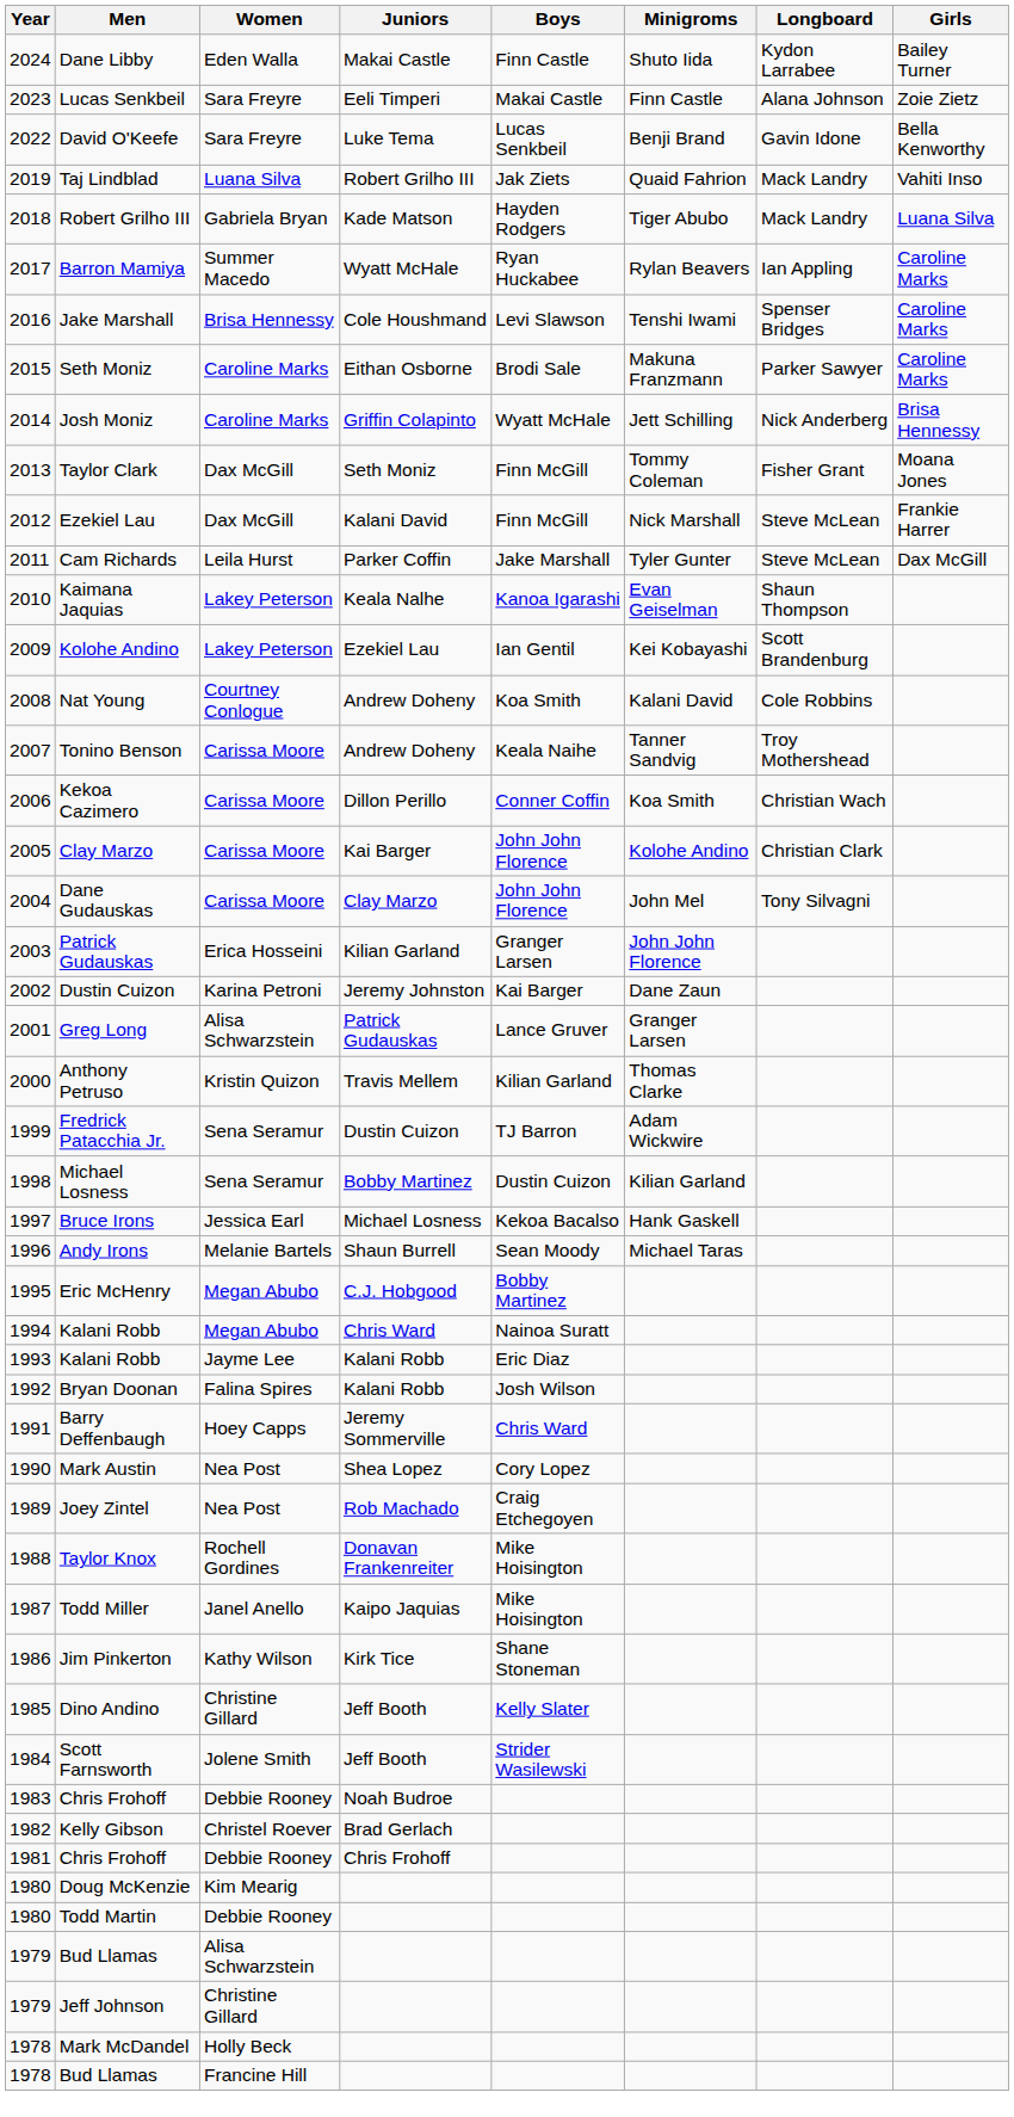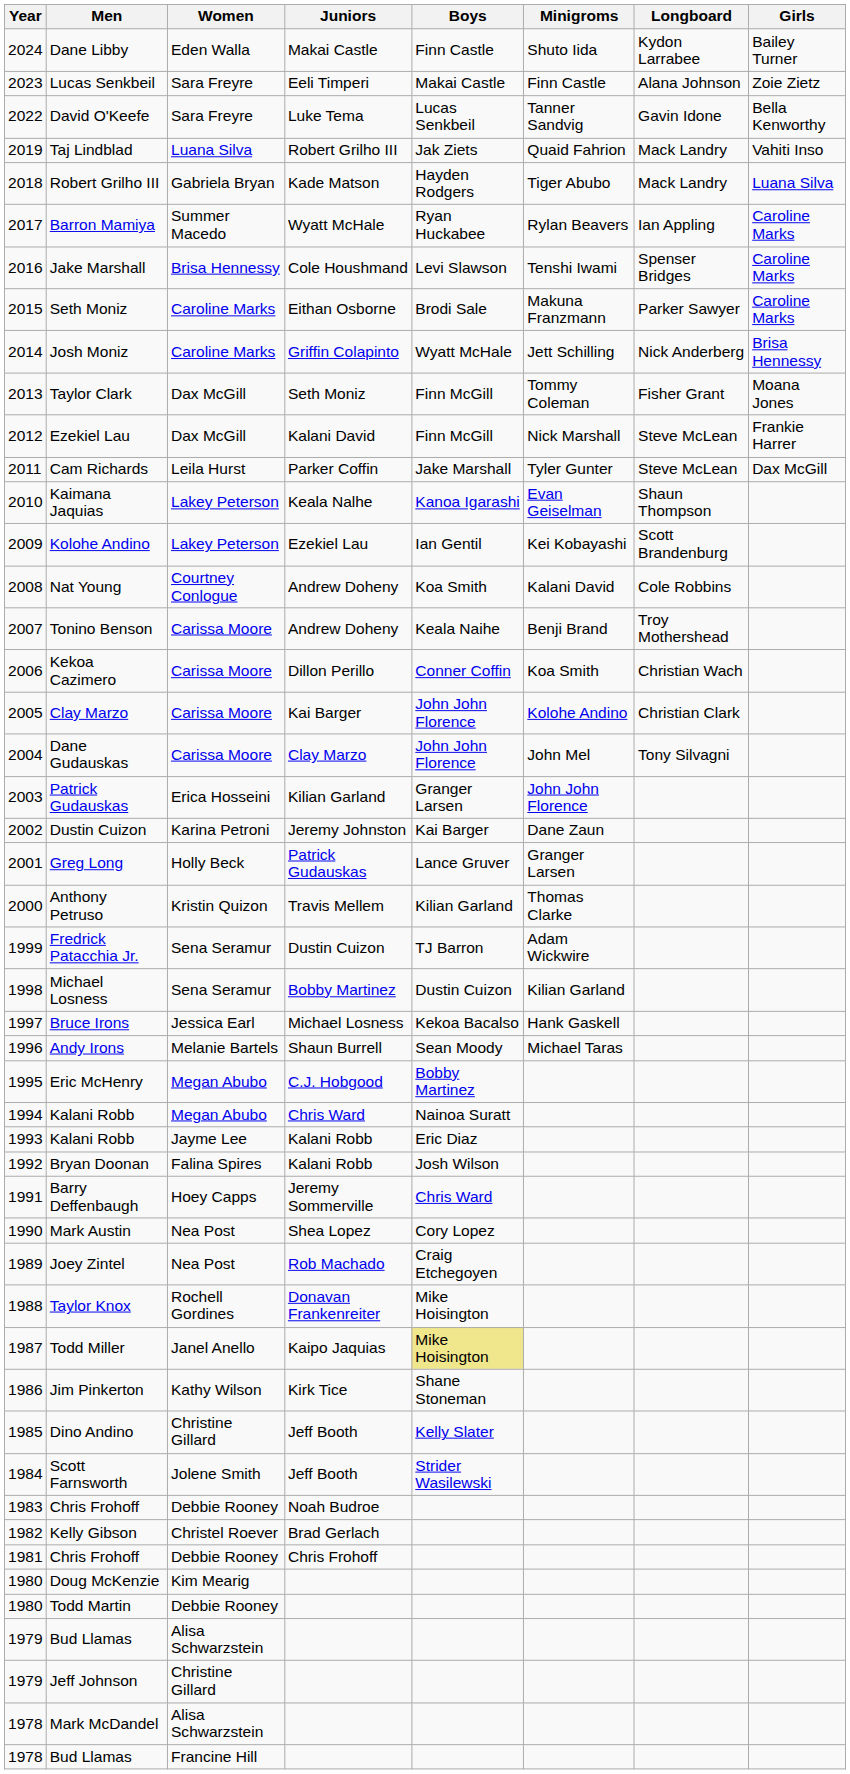 <table class="wikitable">
 <tr>
 <th><strong>Year</strong></th>
 <th><strong>Men</strong></th>
 <th><strong>Women</strong></th>
 <th><strong>Juniors</strong></th>
 <th><strong>Boys</strong></th>
 <th><strong>Minigroms</strong></th>
 <th><strong>Longboard</strong></th>
 <th><strong>Girls</strong></th>
 </tr>
 <tr>
 <td>2024</td>
 <td>Dane Libby</td>
 <td>Eden Walla</td>
 <td>Makai Castle</td>
 <td>Finn Castle</td>
 <td>Shuto Iida</td>
 <td>Kydon Larrabee</td>
 <td>Bailey Turner</td>
 </tr>
 <tr>
 <td>2023</td>
 <td>Lucas Senkbeil</td>
 <td>Sara Freyre</td>
 <td>Eeli Timperi</td>
 <td>Makai Castle</td>
 <td>Finn Castle</td>
 <td>Alana Johnson</td>
 <td>Zoie Zietz</td>
 </tr>
 <tr>
 <td>2022</td>
 <td>David O'Keefe</td>
 <td>Sara Freyre</td>
 <td>Luke Tema</td>
 <td>Lucas Senkbeil</td>
-<td>Benji Brand</td>
+<td>Tanner Sandvig</td>
 <td>Gavin Idone</td>
 <td>Bella Kenworthy</td>
 </tr>
 <tr>
 <td>2019</td>
 <td>Taj Lindblad</td>
 <td><a href='#'>Luana Silva</a></td>
 <td>Robert Grilho III</td>
 <td>Jak Ziets</td>
 <td>Quaid Fahrion</td>
 <td>Mack Landry</td>
 <td>Vahiti Inso</td>
 </tr>
 <tr>
 <td>2018</td>
 <td>Robert Grilho III</td>
 <td>Gabriela Bryan</td>
 <td>Kade Matson</td>
 <td>Hayden Rodgers</td>
 <td>Tiger Abubo</td>
 <td>Mack Landry</td>
 <td><a href='#'>Luana Silva</a></td>
 </tr>
 <tr>
 <td>2017</td>
 <td><a href='#'>Barron Mamiya</a></td>
 <td>Summer Macedo</td>
 <td>Wyatt McHale</td>
 <td>Ryan Huckabee</td>
 <td>Rylan Beavers</td>
 <td>Ian Appling</td>
 <td><a href='#'>Caroline Marks</a></td>
 </tr>
 <tr>
 <td>2016</td>
 <td>Jake Marshall</td>
 <td><a href='#'>Brisa Hennessy</a></td>
 <td>Cole Houshmand</td>
 <td>Levi Slawson</td>
 <td>Tenshi Iwami</td>
 <td>Spenser Bridges</td>
 <td><a href='#'>Caroline Marks</a></td>
 </tr>
 <tr>
 <td>2015</td>
 <td>Seth Moniz</td>
 <td><a href='#'>Caroline Marks</a></td>
 <td>Eithan Osborne</td>
 <td>Brodi Sale</td>
 <td>Makuna Franzmann</td>
 <td>Parker Sawyer</td>
 <td><a href='#'>Caroline Marks</a></td>
 </tr>
 <tr>
 <td>2014</td>
 <td>Josh Moniz</td>
 <td><a href='#'>Caroline Marks</a></td>
 <td><a href='#'>Griffin Colapinto</a></td>
 <td>Wyatt McHale</td>
 <td>Jett Schilling</td>
 <td>Nick Anderberg</td>
 <td><a href='#'>Brisa Hennessy</a></td>
 </tr>
 <tr>
 <td>2013</td>
 <td>Taylor Clark</td>
 <td>Dax McGill</td>
 <td>Seth Moniz</td>
 <td>Finn McGill</td>
 <td>Tommy Coleman</td>
 <td>Fisher Grant</td>
 <td>Moana Jones</td>
 </tr>
 <tr>
 <td>2012</td>
 <td>Ezekiel Lau</td>
 <td>Dax McGill</td>
 <td>Kalani David</td>
 <td>Finn McGill</td>
 <td>Nick Marshall</td>
 <td>Steve McLean</td>
 <td>Frankie Harrer</td>
 </tr>
 <tr>
 <td>2011</td>
 <td>Cam Richards</td>
 <td>Leila Hurst</td>
 <td>Parker Coffin</td>
 <td>Jake Marshall</td>
 <td>Tyler Gunter</td>
 <td>Steve McLean</td>
 <td>Dax McGill</td>
 </tr>
 <tr>
 <td>2010</td>
 <td>Kaimana Jaquias</td>
 <td><a href='#'>Lakey Peterson</a></td>
 <td>Keala Nalhe</td>
 <td><a href='#'>Kanoa Igarashi</a></td>
 <td><a href='#'>Evan Geiselman</a></td>
 <td>Shaun Thompson</td>
 <td></td>
 </tr>
 <tr>
 <td>2009</td>
 <td><a href='#'>Kolohe Andino</a></td>
 <td><a href='#'>Lakey Peterson</a></td>
 <td>Ezekiel Lau</td>
 <td>Ian Gentil</td>
 <td>Kei Kobayashi</td>
 <td>Scott Brandenburg</td>
 <td></td>
 </tr>
 <tr>
 <td>2008</td>
 <td>Nat Young</td>
 <td><a href='#'>Courtney Conlogue</a></td>
 <td>Andrew Doheny</td>
 <td>Koa Smith</td>
 <td>Kalani David</td>
 <td>Cole Robbins</td>
 <td></td>
 </tr>
 <tr>
 <td>2007</td>
 <td>Tonino Benson</td>
 <td><a href='#'>Carissa Moore</a></td>
 <td>Andrew Doheny</td>
 <td>Keala Naihe</td>
-<td>Tanner Sandvig</td>
+<td>Benji Brand</td>
 <td>Troy Mothershead</td>
 <td></td>
 </tr>
 <tr>
 <td>2006</td>
 <td>Kekoa Cazimero</td>
 <td><a href='#'>Carissa Moore</a></td>
 <td>Dillon Perillo</td>
 <td><a href='#'>Conner Coffin</a></td>
 <td>Koa Smith</td>
 <td>Christian Wach</td>
 <td></td>
 </tr>
 <tr>
 <td>2005</td>
 <td><a href='#'>Clay Marzo</a></td>
 <td><a href='#'>Carissa Moore</a></td>
 <td>Kai Barger</td>
 <td><a href='#'>John John Florence</a></td>
 <td><a href='#'>Kolohe Andino</a></td>
 <td>Christian Clark</td>
 <td></td>
 </tr>
 <tr>
 <td>2004</td>
 <td>Dane Gudauskas</td>
 <td><a href='#'>Carissa Moore</a></td>
 <td><a href='#'>Clay Marzo</a></td>
 <td><a href='#'>John John Florence</a></td>
 <td>John Mel</td>
 <td>Tony Silvagni</td>
 <td></td>
 </tr>
 <tr>
 <td>2003</td>
 <td><a href='#'>Patrick Gudauskas</a></td>
 <td>Erica Hosseini</td>
 <td>Kilian Garland</td>
 <td>Granger Larsen</td>
 <td><a href='#'>John John Florence</a></td>
 <td></td>
 <td></td>
 </tr>
 <tr>
 <td>2002</td>
 <td>Dustin Cuizon</td>
 <td>Karina Petroni</td>
 <td>Jeremy Johnston</td>
 <td>Kai Barger</td>
 <td>Dane Zaun</td>
 <td></td>
 <td></td>
 </tr>
 <tr>
 <td>2001</td>
 <td><a href='#'>Greg Long</a></td>
-<td>Alisa Schwarzstein</td>
+<td>Holly Beck</td>
 <td><a href='#'>Patrick Gudauskas</a></td>
 <td>Lance Gruver</td>
 <td>Granger Larsen</td>
 <td></td>
 <td></td>
 </tr>
 <tr>
 <td>2000</td>
 <td>Anthony Petruso</td>
 <td>Kristin Quizon</td>
 <td>Travis Mellem</td>
 <td>Kilian Garland</td>
 <td>Thomas Clarke</td>
 <td></td>
 <td></td>
 </tr>
 <tr>
 <td>1999</td>
 <td><a href='#'>Fredrick Patacchia Jr.</a></td>
 <td>Sena Seramur</td>
 <td>Dustin Cuizon</td>
 <td>TJ Barron</td>
 <td>Adam Wickwire</td>
 <td></td>
 <td></td>
 </tr>
 <tr>
 <td>1998</td>
 <td>Michael Losness</td>
 <td>Sena Seramur</td>
 <td><a href='#'>Bobby Martinez</a></td>
 <td>Dustin Cuizon</td>
 <td>Kilian Garland</td>
 <td></td>
 <td></td>
 </tr>
 <tr>
 <td>1997</td>
 <td><a href='#'>Bruce Irons</a></td>
 <td>Jessica Earl</td>
 <td>Michael Losness</td>
 <td>Kekoa Bacalso</td>
 <td>Hank Gaskell</td>
 <td></td>
 <td></td>
 </tr>
 <tr>
 <td>1996</td>
 <td><a href='#'>Andy Irons</a></td>
 <td>Melanie Bartels</td>
 <td>Shaun Burrell</td>
 <td>Sean Moody</td>
 <td>Michael Taras</td>
 <td></td>
 <td></td>
 </tr>
 <tr>
 <td>1995</td>
 <td>Eric McHenry</td>
 <td><a href='#'>Megan Abubo</a></td>
 <td><a href='#'>C.J. Hobgood</a></td>
 <td><a href='#'>Bobby Martinez</a></td>
 <td></td>
 <td></td>
 <td></td>
 </tr>
 <tr>
 <td>1994</td>
 <td>Kalani Robb</td>
 <td><a href='#'>Megan Abubo</a></td>
 <td><a href='#'>Chris Ward</a></td>
 <td>Nainoa Suratt</td>
 <td></td>
 <td></td>
 <td></td>
 </tr>
 <tr>
 <td>1993</td>
 <td>Kalani Robb</td>
 <td>Jayme Lee</td>
 <td>Kalani Robb</td>
 <td>Eric Diaz</td>
 <td></td>
 <td></td>
 <td></td>
 </tr>
 <tr>
 <td>1992</td>
 <td>Bryan Doonan</td>
 <td>Falina Spires</td>
 <td>Kalani Robb</td>
 <td>Josh Wilson</td>
 <td></td>
 <td></td>
 <td></td>
 </tr>
 <tr>
 <td>1991</td>
 <td>Barry Deffenbaugh</td>
 <td>Hoey Capps</td>
 <td>Jeremy Sommerville</td>
 <td><a href='#'>Chris Ward</a></td>
 <td></td>
 <td></td>
 <td></td>
 </tr>
 <tr>
 <td>1990</td>
 <td>Mark Austin</td>
 <td>Nea Post</td>
 <td>Shea Lopez</td>
 <td>Cory Lopez</td>
 <td></td>
 <td></td>
 <td></td>
 </tr>
 <tr>
 <td>1989</td>
 <td>Joey Zintel</td>
 <td>Nea Post</td>
 <td><a href='#'>Rob Machado</a></td>
 <td>Craig Etchegoyen</td>
 <td></td>
 <td></td>
 <td></td>
 </tr>
 <tr>
 <td>1988</td>
 <td><a href='#'>Taylor Knox</a></td>
 <td>Rochell Gordines</td>
 <td><a href='#'>Donavan Frankenreiter</a></td>
 <td>Mike Hoisington</td>
 <td></td>
 <td></td>
 <td></td>
 </tr>
 <tr>
 <td>1987</td>
 <td>Todd Miller</td>
 <td>Janel Anello</td>
 <td>Kaipo Jaquias</td>
-<td>Mike Hoisington</td>
+<td style="background: khaki;">Mike Hoisington</td>
 <td></td>
 <td></td>
 <td></td>
 </tr>
 <tr>
 <td>1986</td>
 <td>Jim Pinkerton</td>
 <td>Kathy Wilson</td>
 <td>Kirk Tice</td>
 <td>Shane Stoneman</td>
 <td></td>
 <td></td>
 <td></td>
 </tr>
 <tr>
 <td>1985</td>
 <td>Dino Andino</td>
 <td>Christine Gillard</td>
 <td>Jeff Booth</td>
 <td><a href='#'>Kelly Slater</a></td>
 <td></td>
 <td></td>
 <td></td>
 </tr>
 <tr>
 <td>1984</td>
 <td>Scott Farnsworth</td>
 <td>Jolene Smith</td>
 <td>Jeff Booth</td>
 <td><a href='#'>Strider Wasilewski</a></td>
 <td></td>
 <td></td>
 <td></td>
 </tr>
 <tr>
 <td>1983</td>
 <td>Chris Frohoff</td>
 <td>Debbie Rooney</td>
 <td>Noah Budroe</td>
 <td></td>
 <td></td>
 <td></td>
 <td></td>
 </tr>
 <tr>
 <td>1982</td>
 <td>Kelly Gibson</td>
 <td>Christel Roever</td>
 <td>Brad Gerlach</td>
 <td></td>
 <td></td>
 <td></td>
 <td></td>
 </tr>
 <tr>
 <td>1981</td>
 <td>Chris Frohoff</td>
 <td>Debbie Rooney</td>
 <td>Chris Frohoff</td>
 <td></td>
 <td></td>
 <td></td>
 <td></td>
 </tr>
 <tr>
 <td>1980</td>
 <td>Doug McKenzie</td>
 <td>Kim Mearig</td>
 <td></td>
 <td></td>
 <td></td>
 <td></td>
 <td></td>
 </tr>
 <tr>
 <td>1980</td>
 <td>Todd Martin</td>
 <td>Debbie Rooney</td>
 <td></td>
 <td></td>
 <td></td>
 <td></td>
 <td></td>
 </tr>
 <tr>
 <td>1979</td>
 <td>Bud Llamas</td>
 <td>Alisa Schwarzstein</td>
 <td></td>
 <td></td>
 <td></td>
 <td></td>
 <td></td>
 </tr>
 <tr>
 <td>1979</td>
 <td>Jeff Johnson</td>
 <td>Christine Gillard</td>
 <td></td>
 <td></td>
 <td></td>
 <td></td>
 <td></td>
 </tr>
 <tr>
 <td>1978</td>
 <td>Mark McDandel</td>
-<td>Holly Beck</td>
+<td>Alisa Schwarzstein</td>
 <td></td>
 <td></td>
 <td></td>
 <td></td>
 <td></td>
 </tr>
 <tr>
 <td>1978</td>
 <td>Bud Llamas</td>
 <td>Francine Hill</td>
 <td></td>
 <td></td>
 <td></td>
 <td></td>
 <td></td>
 </tr>
 </table>
